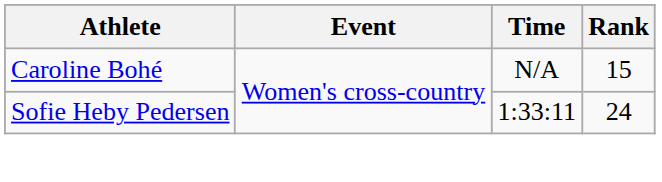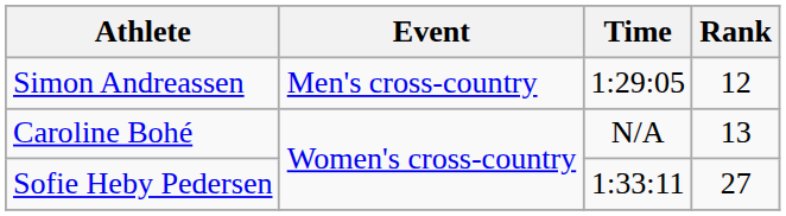 <table class=wikitable style=font-size:90%;text-align:center>
 <tr>
 <th>Athlete</th>
 <th>Event</th>
 <th>Time</th>
 <th>Rank</th>
 </tr>
 <tr align=center>
+<td align=left><a href='#'>Simon Andreassen</a></td>
+<td align=left><a href='#'>Men's cross-country</a></td>
+<td>1:29:05</td>
+<td>12</td>
+</tr>
+<tr align=center>
 <td align=left><a href='#'>Caroline Bohé</a></td>
 <td align=left rowspan=2><a href='#'>Women's cross-country</a></td>
 <td>N/A</td>
-<td>15</td>
+<td>13</td>
 </tr>
 <tr align=center>
 <td align=left><a href='#'>Sofie Heby Pedersen</a></td>
 <td>1:33:11</td>
-<td>24</td>
+<td>27</td>
 </tr>
 </table>
